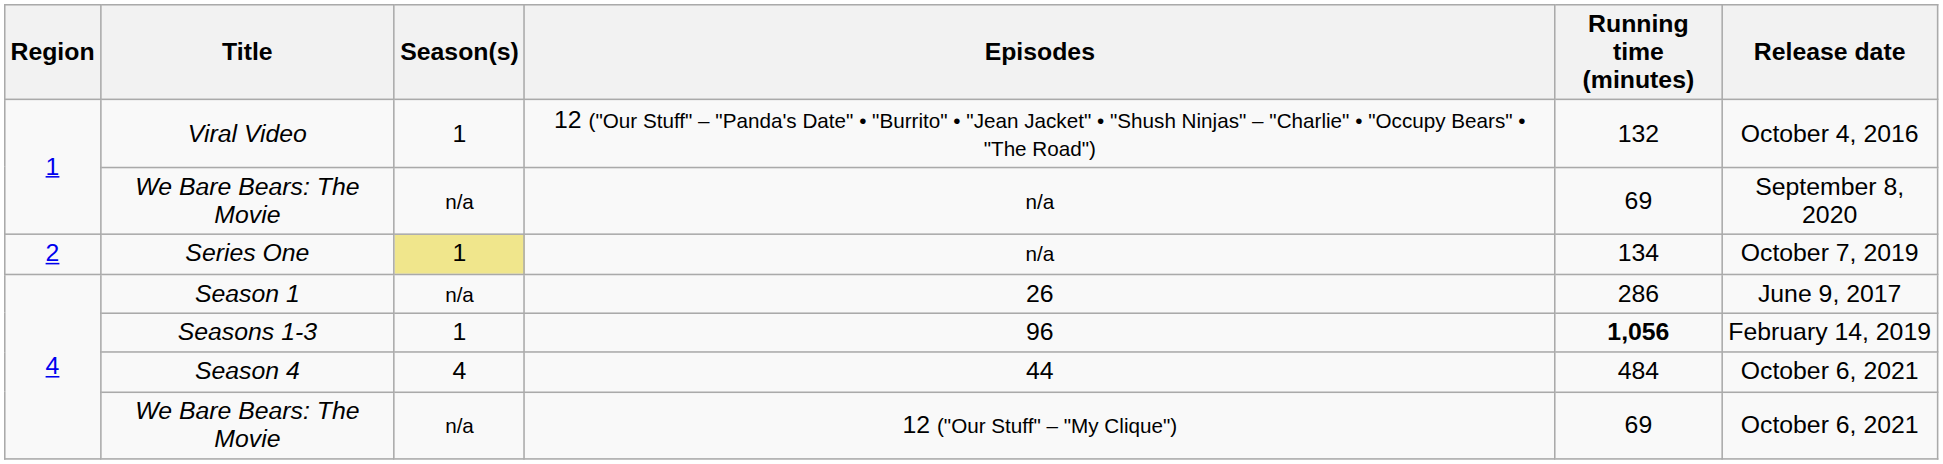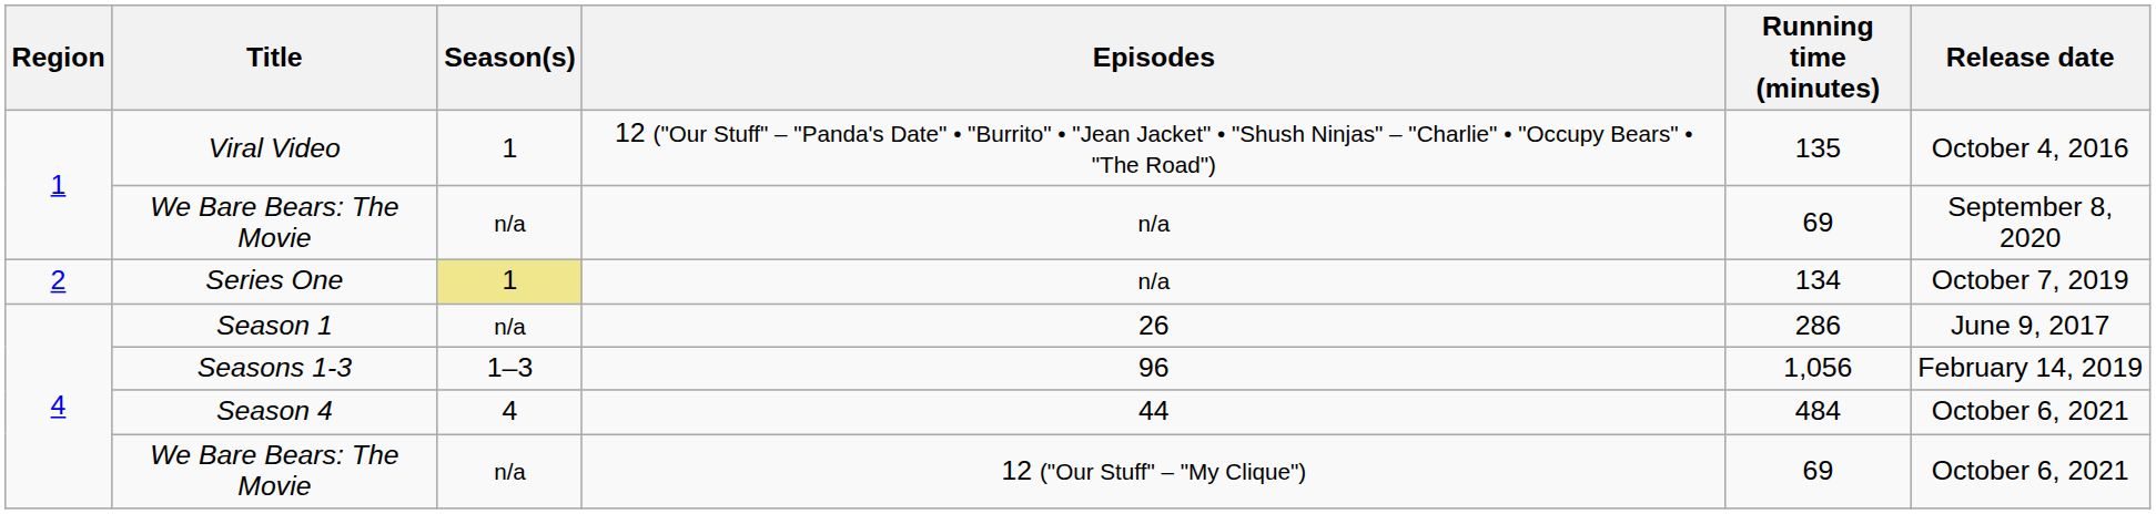 <table class="wikitable sortable" style="text-align: center">
 <tr>
 <th>Region</th>
 <th>Title</th>
 <th>Season(s)</th>
 <th>Episodes</th>
 <th>Running time<br>(minutes)</th>
 <th>Release date</th>
 </tr>
 <tr>
 <td rowspan="2"><a href='#'>1</a></td>
 <td><em>Viral Video</em></td>
 <td>1</td>
 <td>12 <small>("Our Stuff" – "Panda's Date" • "Burrito" • "Jean Jacket" • "Shush Ninjas" – "Charlie" • "Occupy Bears" • "The Road")</small></td>
-<td>132</td>
+<td>135</td>
 <td>October 4, 2016</td>
 </tr>
 <tr>
 <td><em>We Bare Bears: The Movie</em></td>
 <td><small>n/a</small></td>
 <td><small>n/a</small></td>
 <td>69</td>
 <td>September 8, 2020</td>
 </tr>
 <tr>
 <td><a href='#'>2</a></td>
 <td><em>Series One</em></td>
 <td style="background: khaki;">1</td>
 <td><small>n/a</small></td>
 <td>134</td>
 <td>October 7, 2019</td>
 </tr>
 <tr>
 <td rowspan="4"><a href='#'>4</a></td>
 <td><em>Season 1</em></td>
 <td><small>n/a</small></td>
 <td>26</td>
 <td>286</td>
 <td>June 9, 2017</td>
 </tr>
 <tr>
 <td><em>Seasons 1-3</em></td>
-<td>1</td>
+<td>1–3</td>
 <td>96</td>
-<td><strong>1,056</strong></td>
+<td>1,056</td>
 <td>February 14, 2019</td>
 </tr>
 <tr>
 <td><em>Season 4</em></td>
 <td>4</td>
 <td>44</td>
 <td>484</td>
 <td>October 6, 2021</td>
 </tr>
 <tr>
 <td><em>We Bare Bears: The Movie</em></td>
 <td><small>n/a</small></td>
 <td>12 <small>("Our Stuff" – "My Clique")</small></td>
 <td>69</td>
 <td>October 6, 2021</td>
 </tr>
 </table>
